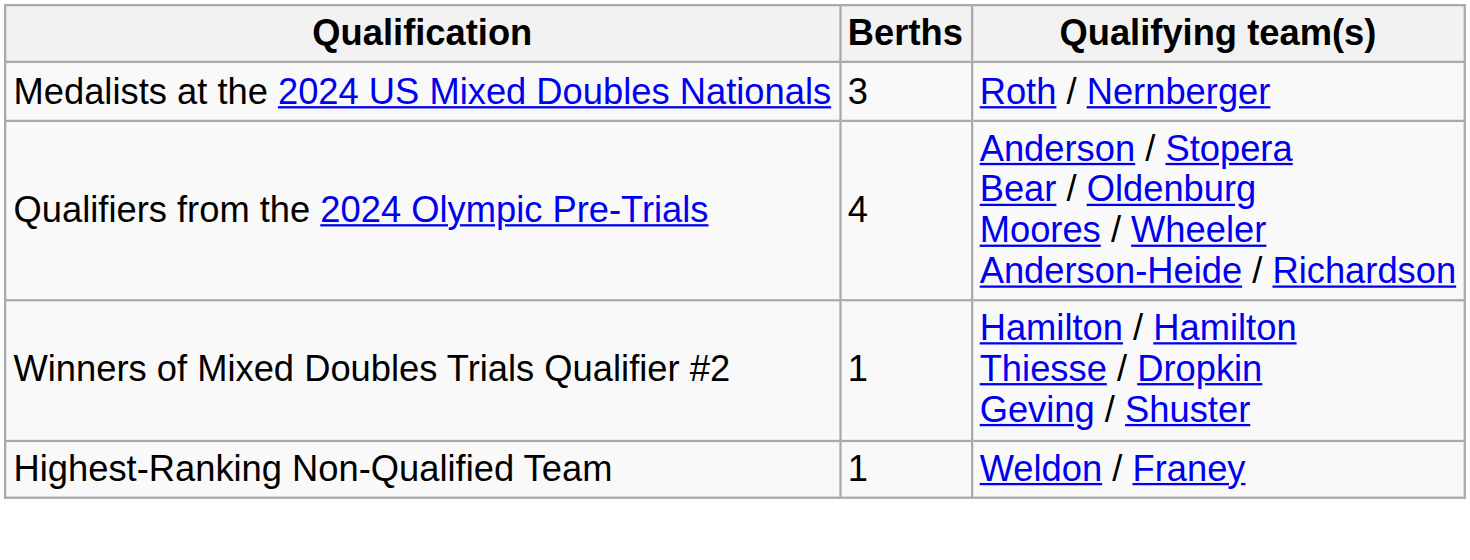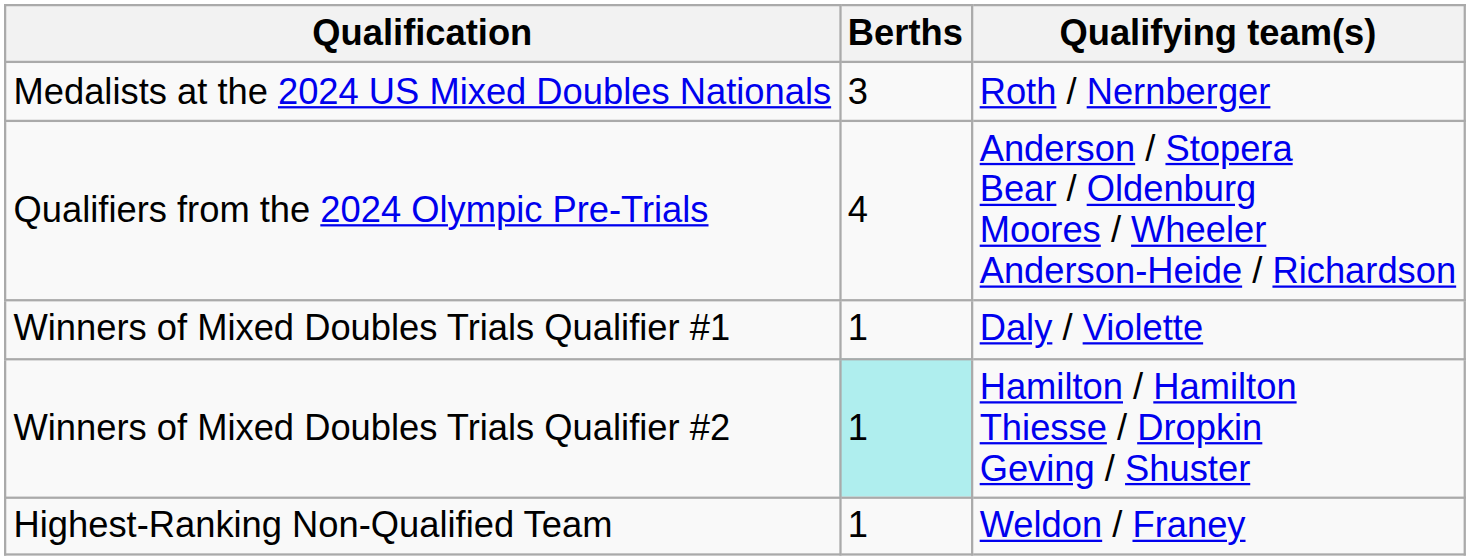 <table class="wikitable" border="1">
 <tr>
 <th scope="col">Qualification</th>
 <th scope="col">Berths</th>
 <th scope="col">Qualifying team(s)</th>
 </tr>
 <tr>
 <td>Medalists at the <a href='#'>2024 US Mixed Doubles Nationals</a></td>
 <td>3</td>
 <td> <a href='#'>Roth</a> / <a href='#'>Nernberger</a></td>
 </tr>
 <tr>
 <td>Qualifiers from the <a href='#'>2024 Olympic Pre-Trials</a></td>
 <td>4</td>
 <td> <a href='#'>Anderson</a> / <a href='#'>Stopera</a> <br>  <a href='#'>Bear</a> / <a href='#'>Oldenburg</a> <br>  <a href='#'>Moores</a> / <a href='#'>Wheeler</a> <br>  <a href='#'>Anderson-Heide</a> / <a href='#'>Richardson</a></td>
 </tr>
 <tr>
+<td>Winners of Mixed Doubles Trials Qualifier #1</td>
+<td>1</td>
+<td> <a href='#'>Daly</a> / <a href='#'>Violette</a></td>
+</tr>
+<tr>
 <td>Winners of Mixed Doubles Trials Qualifier #2</td>
-<td>1</td>
+<td style="background: paleturquoise;">1</td>
 <td> <a href='#'>Hamilton</a> / <a href='#'>Hamilton</a> <br>  <a href='#'>Thiesse</a> / <a href='#'>Dropkin</a> <br>  <a href='#'>Geving</a> / <a href='#'>Shuster</a></td>
 </tr>
 <tr>
 <td>Highest-Ranking Non-Qualified Team</td>
 <td>1</td>
 <td> <a href='#'>Weldon</a> / <a href='#'>Franey</a></td>
 </tr>
 </table>
